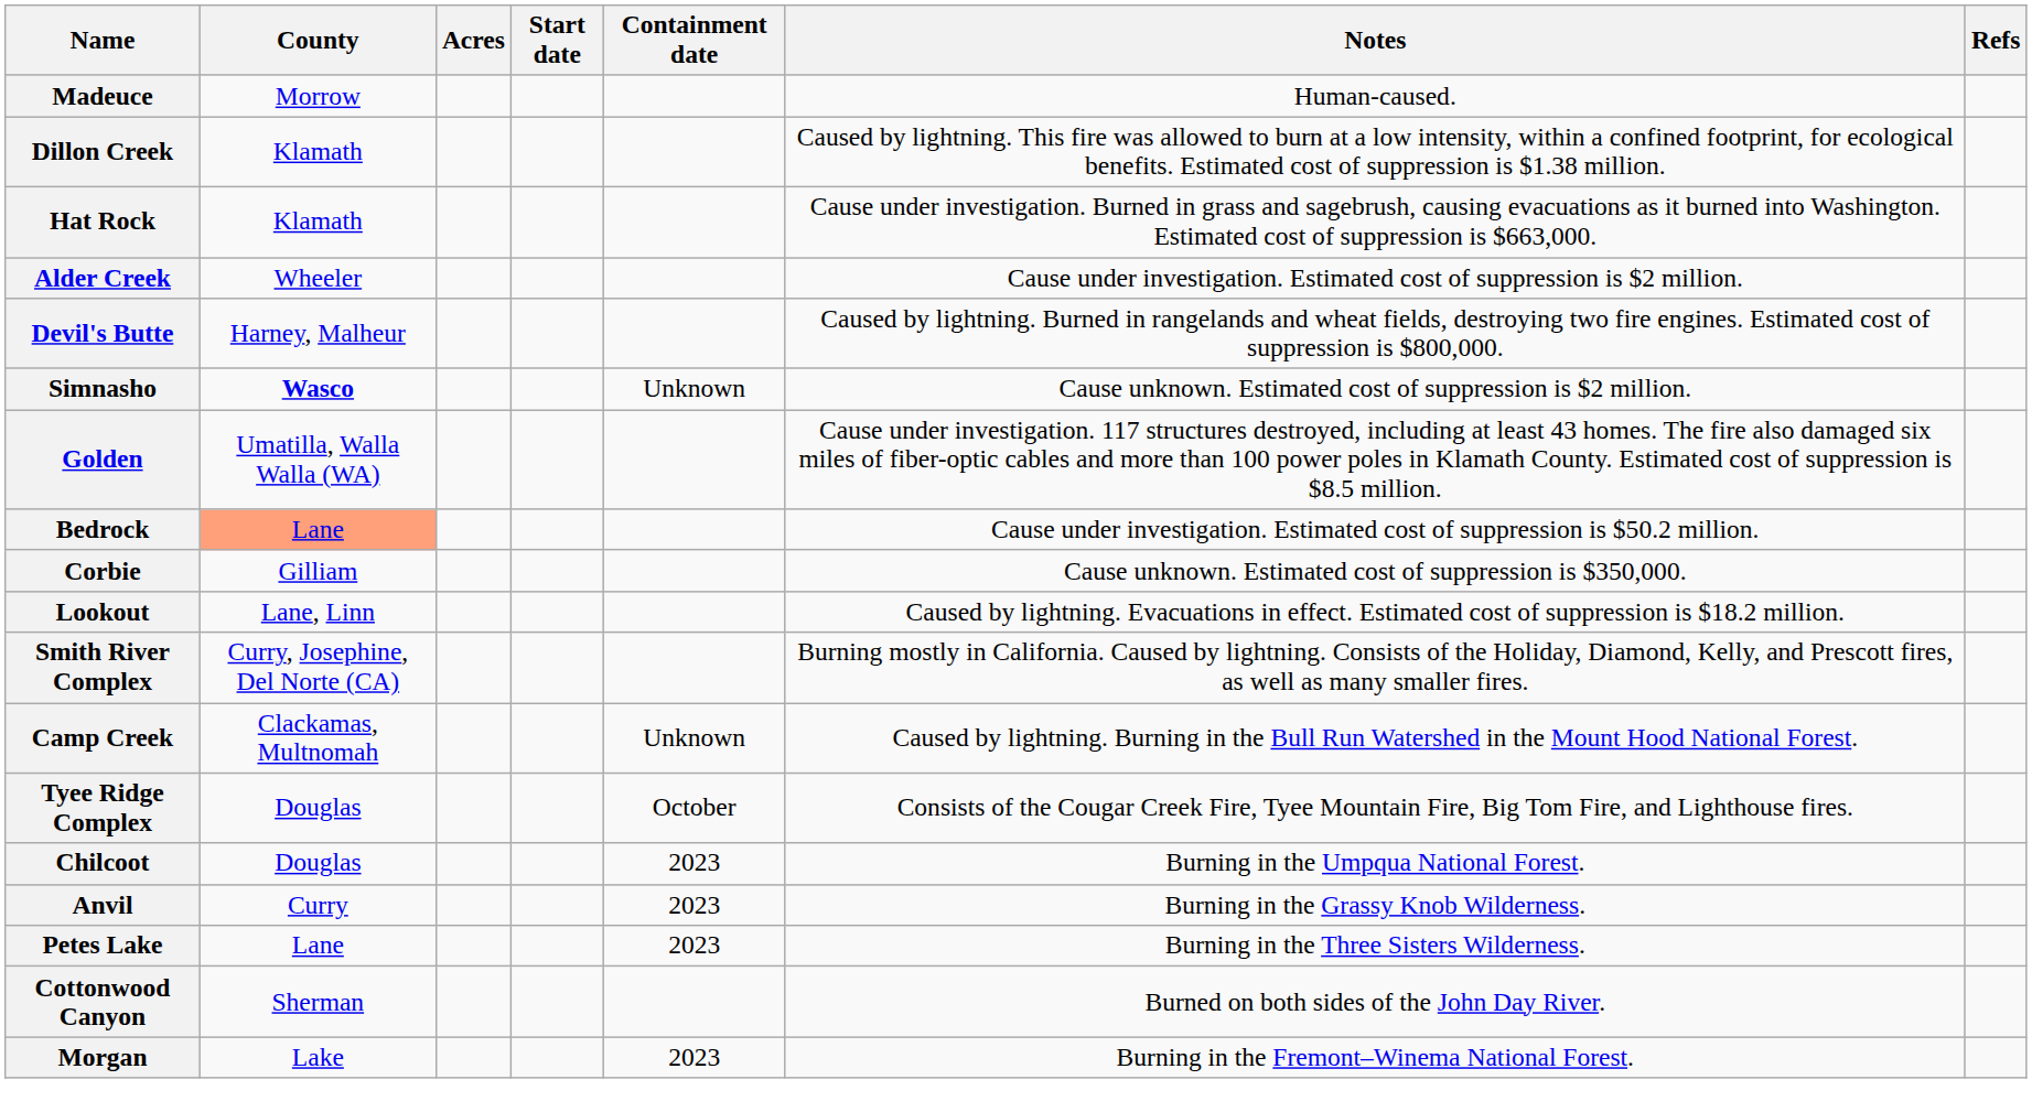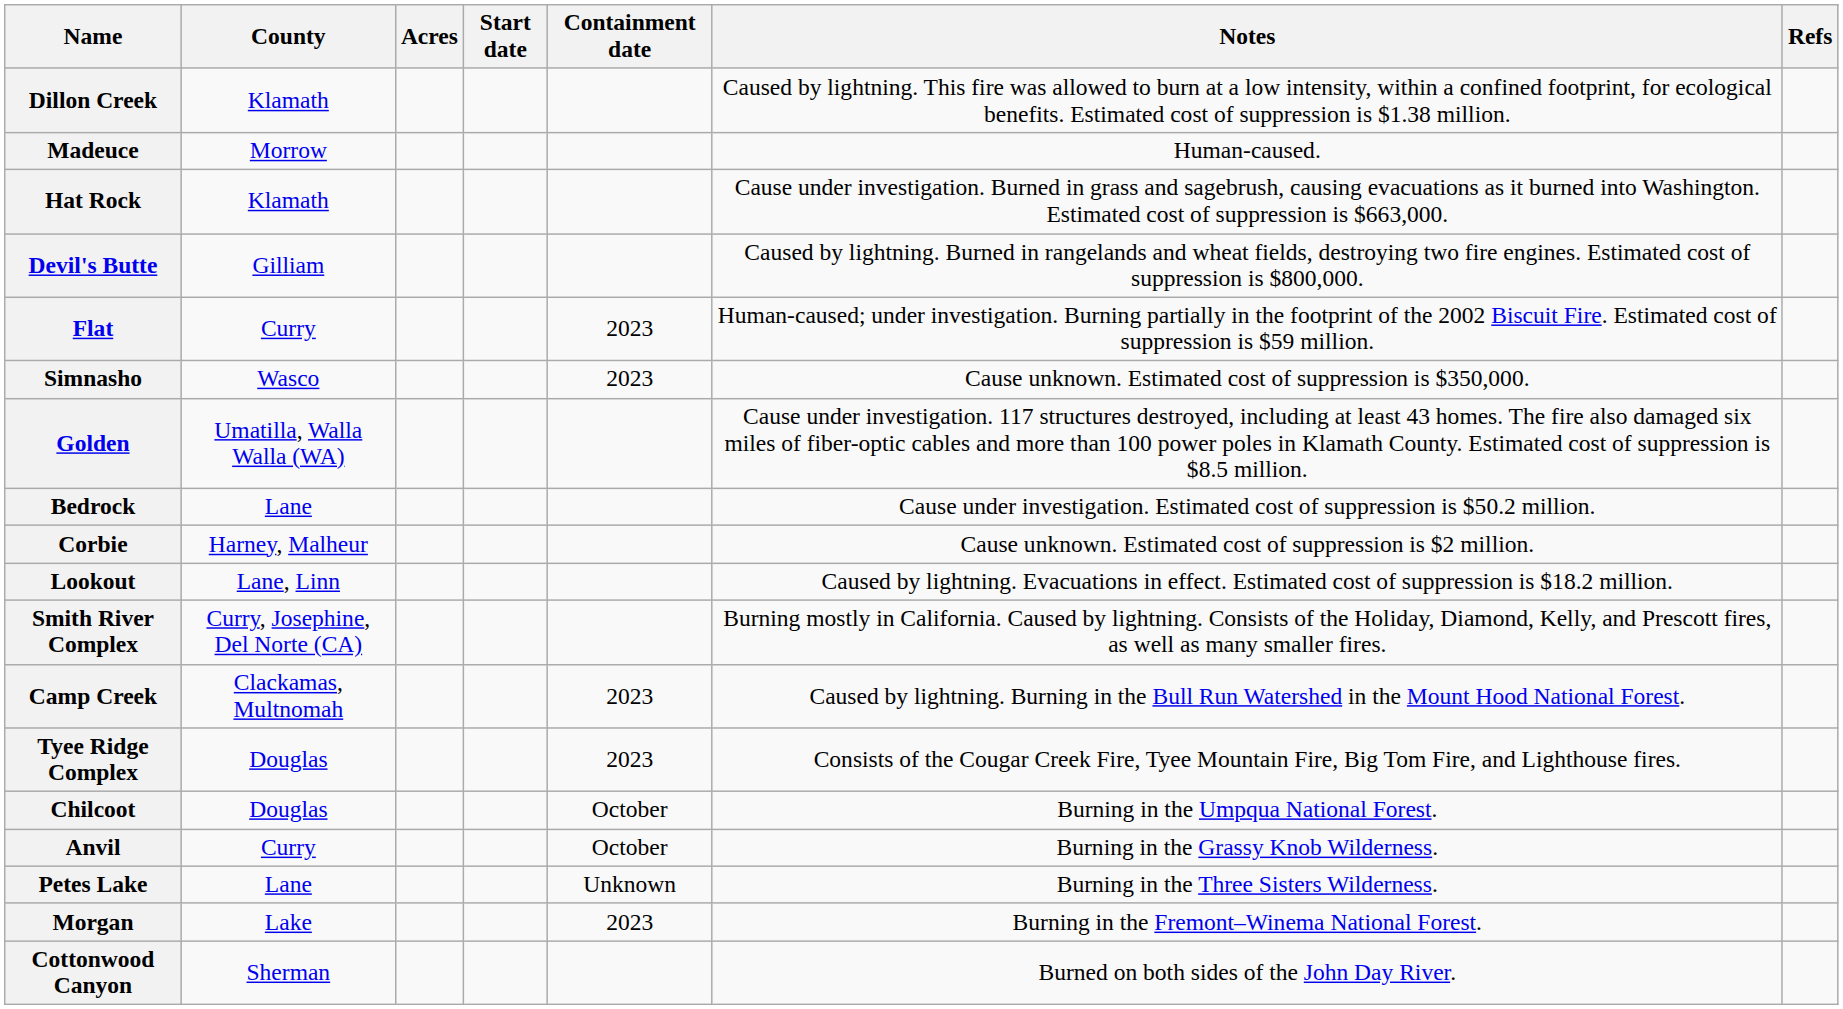 <table class="wikitable sortable mw-collapsible plainrowheaders" style="text-align:center;">
 <tr>
 <th scope="col">Name</th>
 <th scope="col">County </th>
 <th scope="col">Acres</th>
 <th scope="col">Start date</th>
 <th scope="col">Containment date</th>
 <th scope="col">Notes</th>
 <th scope="col" class="unsortable">Refs</th>
 </tr>
 <tr>
+<th scope="row">Dillon Creek</th>
+<td><a href='#'>Klamath</a></td>
+<td></td>
+<td></td>
+<td></td>
+<td>Caused by lightning. This fire was allowed to burn at a low intensity, within a confined footprint, for ecological benefits. Estimated cost of suppression is $1.38 million.</td>
+<td></td>
+</tr>
+<tr>
 <th scope="row">Madeuce</th>
 <td><a href='#'>Morrow</a></td>
 <td></td>
 <td></td>
 <td></td>
 <td>Human-caused.</td>
-<td></td>
-</tr>
-<tr>
-<th scope="row">Dillon Creek</th>
-<td><a href='#'>Klamath</a></td>
-<td></td>
-<td></td>
-<td></td>
-<td>Caused by lightning. This fire was allowed to burn at a low intensity, within a confined footprint, for ecological benefits. Estimated cost of suppression is $1.38 million.</td>
 <td></td>
 </tr>
 <tr>
 <th scope="row">Hat Rock</th>
 <td><a href='#'>Klamath</a></td>
 <td></td>
 <td></td>
 <td></td>
 <td>Cause under investigation. Burned in grass and sagebrush, causing evacuations as it burned into Washington. Estimated cost of suppression is $663,000.</td>
 <td></td>
 </tr>
 <tr>
-<th scope="row"><a href='#'>Alder Creek</a></th>
-<td><a href='#'>Wheeler</a></td>
-<td></td>
-<td></td>
-<td></td>
-<td>Cause under investigation. Estimated cost of suppression is $2 million.</td>
-<td></td>
-</tr>
-<tr>
 <th scope="row"><a href='#'>Devil's Butte</a></th>
-<td><a href='#'>Harney</a>, <a href='#'>Malheur</a></td>
+<td><a href='#'>Gilliam</a></td>
 <td></td>
 <td></td>
 <td></td>
 <td>Caused by lightning. Burned in rangelands and wheat fields, destroying two fire engines. Estimated cost of suppression is $800,000.</td>
 <td></td>
 </tr>
 <tr>
-<th scope="row">Simnasho</th>
-<td><strong><a href='#'>Wasco</a></strong></td>
+<th scope="row"><a href='#'>Flat</a></th>
+<td><a href='#'>Curry</a></td>
 <td></td>
 <td></td>
-<td>Unknown</td>
-<td>Cause unknown. Estimated cost of suppression is $2 million.</td>
+<td>2023</td>
+<td>Human-caused; under investigation. Burning partially in the footprint of the 2002 <a href='#'>Biscuit Fire</a>. Estimated cost of suppression is $59 million.</td>
+<td></td>
+</tr>
+<tr>
+<th scope="row">Simnasho</th>
+<td><a href='#'>Wasco</a></td>
+<td></td>
+<td></td>
+<td>2023</td>
+<td>Cause unknown. Estimated cost of suppression is $350,000.</td>
 <td></td>
 </tr>
 <tr>
 <th scope="row"><a href='#'>Golden</a></th>
 <td><a href='#'>Umatilla</a>, <a href='#'>Walla Walla (WA)</a></td>
 <td></td>
 <td></td>
 <td></td>
 <td>Cause under investigation. 117 structures destroyed, including at least 43 homes. The fire also damaged six miles of fiber-optic cables and more than 100 power poles in Klamath County. Estimated cost of suppression is $8.5 million.</td>
 <td></td>
 </tr>
 <tr>
 <th scope="row">Bedrock</th>
-<td style="background: lightsalmon;"><a href='#'>Lane</a></td>
+<td><a href='#'>Lane</a></td>
 <td></td>
 <td></td>
 <td></td>
 <td>Cause under investigation. Estimated cost of suppression is $50.2 million.</td>
 <td></td>
 </tr>
 <tr>
 <th scope="row">Corbie</th>
-<td><a href='#'>Gilliam</a></td>
+<td><a href='#'>Harney</a>, <a href='#'>Malheur</a></td>
 <td></td>
 <td></td>
 <td></td>
-<td>Cause unknown. Estimated cost of suppression is $350,000.</td>
+<td>Cause unknown. Estimated cost of suppression is $2 million.</td>
 <td></td>
 </tr>
 <tr>
 <th scope="row">Lookout</th>
 <td><a href='#'>Lane</a>, <a href='#'>Linn</a></td>
 <td></td>
 <td></td>
 <td></td>
 <td>Caused by lightning. Evacuations in effect. Estimated cost of suppression is $18.2 million.</td>
 <td></td>
 </tr>
 <tr>
 <th scope="row">Smith River Complex</th>
 <td><a href='#'>Curry</a>, <a href='#'>Josephine</a>, <a href='#'>Del Norte (CA)</a></td>
 <td></td>
 <td></td>
 <td></td>
 <td>Burning mostly in California. Caused by lightning. Consists of the Holiday, Diamond, Kelly, and Prescott fires, as well as many smaller fires.</td>
 <td></td>
 </tr>
 <tr>
 <th scope="row">Camp Creek</th>
 <td><a href='#'>Clackamas</a>, <a href='#'>Multnomah</a></td>
 <td></td>
 <td></td>
-<td>Unknown</td>
+<td>2023</td>
 <td>Caused by lightning. Burning in the <a href='#'>Bull Run Watershed</a> in the <a href='#'>Mount Hood National Forest</a>.</td>
 <td></td>
 </tr>
 <tr>
 <th scope="row">Tyee Ridge Complex</th>
 <td><a href='#'>Douglas</a></td>
 <td></td>
 <td></td>
-<td>October</td>
+<td>2023</td>
 <td>Consists of the Cougar Creek Fire, Tyee Mountain Fire, Big Tom Fire, and Lighthouse fires.</td>
 <td></td>
 </tr>
 <tr>
 <th scope="row">Chilcoot</th>
 <td><a href='#'>Douglas</a></td>
 <td></td>
 <td></td>
-<td>2023</td>
+<td>October</td>
 <td>Burning in the <a href='#'>Umpqua National Forest</a>.</td>
 <td></td>
 </tr>
 <tr>
 <th scope="row">Anvil</th>
 <td><a href='#'>Curry</a></td>
 <td></td>
 <td></td>
-<td>2023</td>
+<td>October</td>
 <td>Burning in the <a href='#'>Grassy Knob Wilderness</a>.</td>
 <td></td>
 </tr>
 <tr>
 <th scope="row">Petes Lake</th>
 <td><a href='#'>Lane</a></td>
 <td></td>
 <td></td>
+<td>Unknown</td>
+<td>Burning in the <a href='#'>Three Sisters Wilderness</a>.</td>
+<td></td>
+</tr>
+<tr>
+<th scope="row">Morgan</th>
+<td><a href='#'>Lake</a></td>
+<td></td>
+<td></td>
 <td>2023</td>
-<td>Burning in the <a href='#'>Three Sisters Wilderness</a>.</td>
+<td>Burning in the <a href='#'>Fremont–Winema National Forest</a>.</td>
 <td></td>
 </tr>
 <tr>
 <th scope="row">Cottonwood Canyon</th>
 <td><a href='#'>Sherman</a></td>
 <td></td>
 <td></td>
 <td></td>
 <td>Burned on both sides of the <a href='#'>John Day River</a>.</td>
 <td></td>
 </tr>
-<tr>
-<th scope="row">Morgan</th>
-<td><a href='#'>Lake</a></td>
-<td></td>
-<td></td>
-<td>2023</td>
-<td>Burning in the <a href='#'>Fremont–Winema National Forest</a>.</td>
-<td></td>
-</tr>
 </table>
